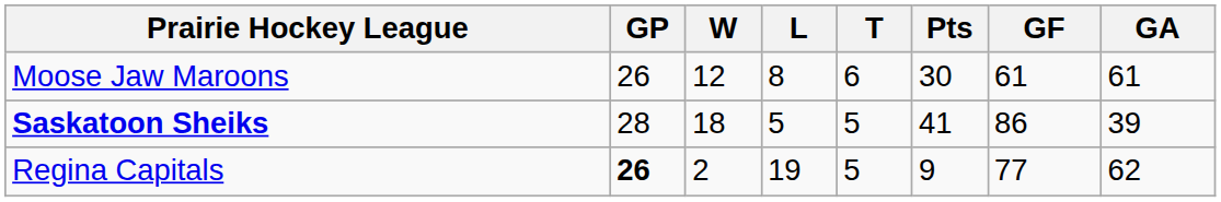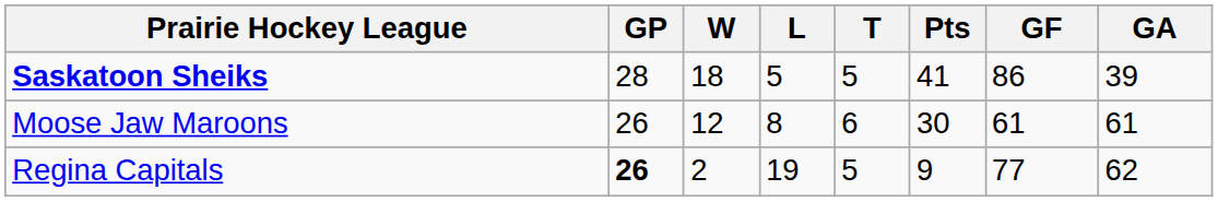 <table class="wikitable">
 <tr>
 <th bgcolor="#DDDDFF" width="40%">Prairie Hockey League</th>
 <th bgcolor="#DDDDFF" width="5%">GP</th>
 <th bgcolor="#DDDDFF" width="5%">W</th>
 <th bgcolor="#DDDDFF" width="5%">L</th>
 <th bgcolor="#DDDDFF" width="5%">T</th>
 <th bgcolor="#DDDDFF" width="5%">Pts</th>
 <th bgcolor="#DDDDFF" width="7.5%">GF</th>
 <th bgcolor="#DDDDFF" width="7.5%">GA</th>
 </tr>
 <tr>
+<td><strong><a href='#'>Saskatoon Sheiks</a></strong></td>
+<td>28</td>
+<td>18</td>
+<td>5</td>
+<td>5</td>
+<td>41</td>
+<td>86</td>
+<td>39</td>
+</tr>
+<tr>
 <td><a href='#'>Moose Jaw Maroons</a></td>
 <td>26</td>
 <td>12</td>
 <td>8</td>
 <td>6</td>
 <td>30</td>
 <td>61</td>
 <td>61</td>
-</tr>
-<tr>
-<td><strong><a href='#'>Saskatoon Sheiks</a></strong></td>
-<td>28</td>
-<td>18</td>
-<td>5</td>
-<td>5</td>
-<td>41</td>
-<td>86</td>
-<td>39</td>
 </tr>
 <tr>
 <td><a href='#'>Regina Capitals</a></td>
 <td><strong>26</strong></td>
 <td>2</td>
 <td>19</td>
 <td>5</td>
 <td>9</td>
 <td>77</td>
 <td>62</td>
 </tr>
 </table>
